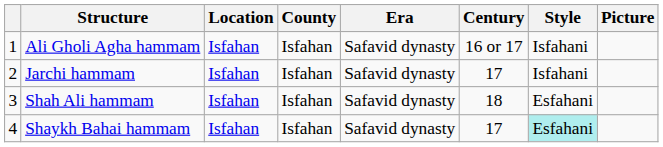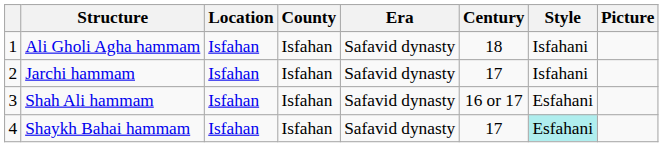 <table class="sortable wikitable">
 <tr>
 <th></th>
 <th>Structure</th>
 <th>Location</th>
 <th>County</th>
 <th>Era</th>
 <th>Century</th>
 <th>Style</th>
 <th>Picture</th>
 </tr>
 <tr>
 <td>1</td>
 <td><a href='#'>Ali Gholi Agha hammam</a></td>
 <td><a href='#'>Isfahan</a></td>
 <td>Isfahan</td>
 <td>Safavid dynasty</td>
-<td align="center">16 or 17</td>
+<td align="center">18</td>
 <td>Isfahani</td>
 <td></td>
 </tr>
 <tr>
 <td>2</td>
 <td><a href='#'>Jarchi hammam</a></td>
 <td><a href='#'>Isfahan</a></td>
 <td>Isfahan</td>
 <td>Safavid dynasty</td>
 <td align="center">17</td>
 <td>Isfahani</td>
 <td></td>
 </tr>
 <tr>
 <td>3</td>
 <td><a href='#'>Shah Ali hammam</a></td>
 <td><a href='#'>Isfahan</a></td>
 <td>Isfahan</td>
 <td>Safavid dynasty</td>
-<td align="center">18</td>
+<td align="center">16 or 17</td>
 <td>Esfahani</td>
 <td></td>
 </tr>
 <tr>
 <td>4</td>
 <td><a href='#'>Shaykh Bahai hammam</a></td>
 <td><a href='#'>Isfahan</a></td>
 <td>Isfahan</td>
 <td>Safavid dynasty</td>
 <td align="center">17</td>
 <td style="background: paleturquoise;">Esfahani</td>
 <td></td>
 </tr>
 </table>
